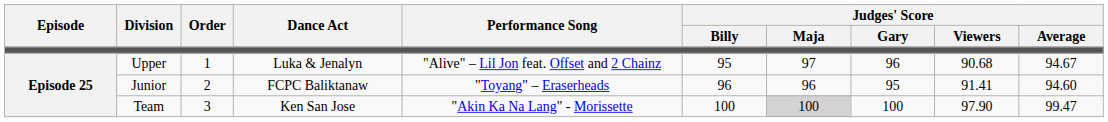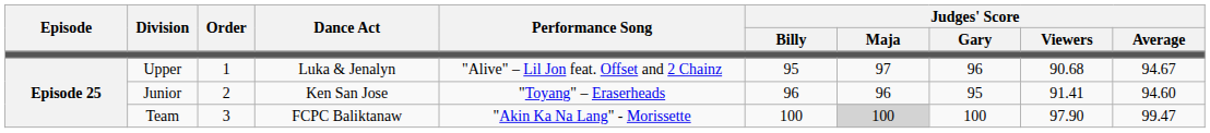 <table class="wikitable" style="text-align:center; width:100%; font-size:100%; line-height:17px">
 <tr>
 <th rowspan ="2" style="width:08%;">Episode</th>
 <th scope="col" rowspan ="2" style="width:03%;">Division</th>
 <th scope="col" rowspan ="2" style="width:03%;">Order</th>
 <th scope="col" rowspan ="2" style="width:12%;">Dance Act</th>
 <th scope="col" rowspan ="2" style="width:20%;">Performance Song</th>
 <th colspan="5" scope="col">Judges' Score</th>
 </tr>
 <tr>
 <th style="width:06%;">Billy</th>
 <th style="width:06%;">Maja</th>
 <th style="width:06%;">Gary</th>
 <th style="width:06%;">Viewers</th>
 <th style="width:06%;">Average</th>
 </tr>
 <tr>
 <td colspan="10" style="background:#555;"></td>
 </tr>
 <tr>
 <th rowspan="7">Episode 25<br><small><strong></strong></small></th>
 <td>Upper</td>
 <td>1</td>
 <td>Luka & Jenalyn</td>
 <td>"Alive" – <a href='#'>Lil Jon</a> feat. <a href='#'>Offset</a> and <a href='#'>2 Chainz</a></td>
 <td>95</td>
 <td>97</td>
 <td>96</td>
 <td>90.68</td>
 <td>94.67</td>
 </tr>
 <tr>
 <td>Junior</td>
 <td>2</td>
-<td>FCPC Baliktanaw</td>
+<td>Ken San Jose</td>
 <td>"<a href='#'>Toyang</a>" – <a href='#'>Eraserheads</a></td>
 <td>96</td>
 <td>96</td>
 <td>95</td>
 <td>91.41</td>
 <td>94.60</td>
 </tr>
 <tr>
 <td>Team</td>
 <td>3</td>
-<td>Ken San Jose</td>
+<td>FCPC Baliktanaw</td>
 <td>"<a href='#'>Akin Ka Na Lang</a>" - <a href='#'>Morissette</a></td>
 <td>100</td>
 <td style="background: lightgrey;">100</td>
 <td>100</td>
 <td>97.90</td>
 <td>99.47</td>
 </tr>
 </table>
